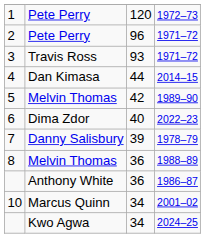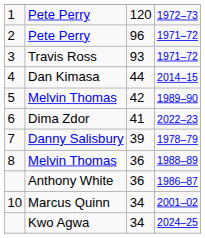 <table class="wikitable">
 <tr>
 </tr>
 <tr>
 <td>1</td>
 <td><a href='#'>Pete Perry</a></td>
 <td>120</td>
 <td style="font-size:80%;"><a href='#'>1972–73</a></td>
 </tr>
 <tr>
 <td>2</td>
 <td><a href='#'>Pete Perry</a></td>
 <td>96</td>
 <td style="font-size:80%;"><a href='#'>1971–72</a></td>
 </tr>
 <tr>
 <td>3</td>
 <td>Travis Ross</td>
 <td>93</td>
 <td style="font-size:80%;"><a href='#'>1971–72</a></td>
 </tr>
 <tr>
 <td>4</td>
 <td>Dan Kimasa</td>
 <td>44</td>
 <td style="font-size:80%;"><a href='#'>2014–15</a></td>
 </tr>
 <tr>
 <td>5</td>
 <td><a href='#'>Melvin Thomas</a></td>
 <td>42</td>
 <td style="font-size:80%;"><a href='#'>1989–90</a></td>
 </tr>
 <tr>
 <td>6</td>
 <td>Dima Zdor</td>
-<td>40</td>
+<td>41</td>
 <td style="font-size:80%;"><a href='#'>2022–23</a></td>
 </tr>
 <tr>
 <td>7</td>
 <td><a href='#'>Danny Salisbury</a></td>
 <td>39</td>
 <td style="font-size:80%;"><a href='#'>1978–79</a></td>
 </tr>
 <tr>
 <td>8</td>
 <td><a href='#'>Melvin Thomas</a></td>
 <td>36</td>
 <td style="font-size:80%;"><a href='#'>1988–89</a></td>
 </tr>
 <tr>
 <td></td>
 <td>Anthony White</td>
 <td>36</td>
 <td style="font-size:80%;"><a href='#'>1986–87</a></td>
 </tr>
 <tr>
 <td>10</td>
 <td>Marcus Quinn</td>
 <td>34</td>
 <td style="font-size:80%;"><a href='#'>2001–02</a></td>
 </tr>
 <tr>
 <td></td>
 <td>Kwo Agwa</td>
 <td>34</td>
 <td style="font-size:80%;"><a href='#'>2024–25</a></td>
 </tr>
 </table>
